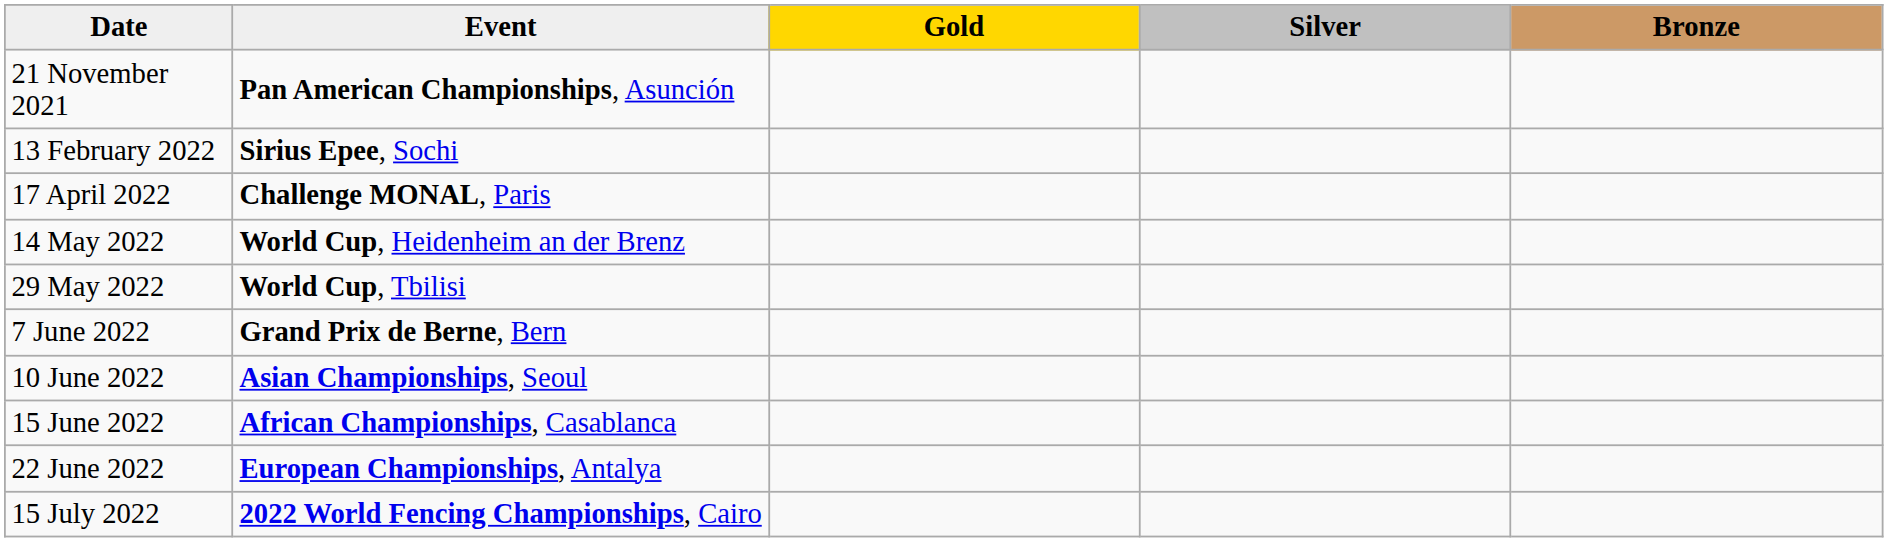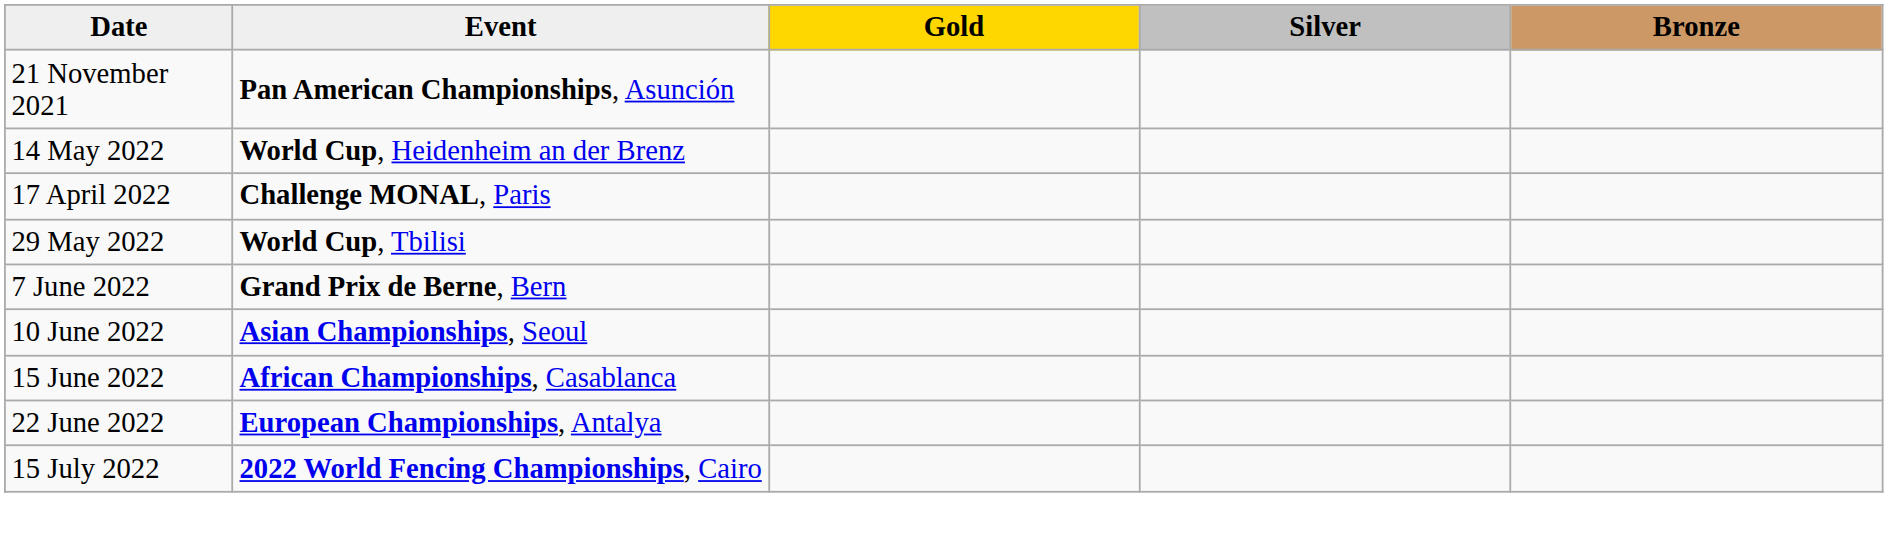 <table class="wikitable plainrowheaders" border="1" style="font-size:100%">
 <tr align=center>
 <th scope=col style="width:120px; background: #efefef;">Date</th>
 <th scope=col style="background: #efefef;">Event</th>
 <th scope=col colspan=1 style="width:200px; background: gold;">Gold</th>
 <th scope=col colspan=1 style="width:200px; background: silver;">Silver</th>
 <th scope=col colspan=1 style="width:200px; background: #cc9966;">Bronze</th>
 </tr>
 <tr>
 <td>21 November 2021</td>
 <td><strong>Pan American Championships</strong>, <a href='#'>Asunción</a></td>
 <td></td>
 <td></td>
 <td></td>
 </tr>
 <tr>
-<td>13 February 2022</td>
-<td><strong>Sirius Epee</strong>, <a href='#'>Sochi</a></td>
+<td>14 May 2022</td>
+<td><strong>World Cup</strong>, <a href='#'>Heidenheim an der Brenz</a></td>
 <td></td>
 <td></td>
 <td></td>
 </tr>
 <tr>
 <td>17 April 2022</td>
 <td><strong>Challenge MONAL</strong>, <a href='#'>Paris</a></td>
-<td></td>
-<td></td>
-<td></td>
-</tr>
-<tr>
-<td>14 May 2022</td>
-<td><strong>World Cup</strong>, <a href='#'>Heidenheim an der Brenz</a></td>
 <td></td>
 <td></td>
 <td></td>
 </tr>
 <tr>
 <td>29 May 2022</td>
 <td><strong>World Cup</strong>, <a href='#'>Tbilisi</a></td>
 <td></td>
 <td></td>
 <td></td>
 </tr>
 <tr>
 <td>7 June 2022</td>
 <td><strong>Grand Prix de Berne</strong>, <a href='#'>Bern</a></td>
 <td></td>
 <td></td>
 <td></td>
 </tr>
 <tr>
 <td>10 June 2022</td>
 <td><strong><a href='#'>Asian Championships</a></strong>, <a href='#'>Seoul</a></td>
 <td></td>
 <td></td>
 <td><br></td>
 </tr>
 <tr>
 <td>15 June 2022</td>
 <td><strong><a href='#'>African Championships</a></strong>, <a href='#'>Casablanca</a></td>
 <td></td>
 <td></td>
 <td></td>
 </tr>
 <tr>
 <td>22 June 2022</td>
 <td><strong><a href='#'>European Championships</a></strong>, <a href='#'>Antalya</a></td>
 <td></td>
 <td></td>
 <td></td>
 </tr>
 <tr>
 <td>15 July 2022</td>
 <td><strong><a href='#'>2022 World Fencing Championships</a></strong>, <a href='#'>Cairo</a></td>
 <td></td>
 <td></td>
 <td></td>
 </tr>
 </table>
